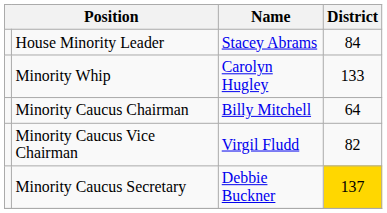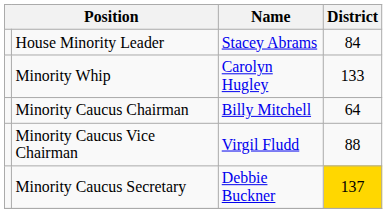 <table class="wikitable">
 <tr>
 <th colspan=2 align=center>Position</th>
 <th align="center" width="99">Name</th>
 <th align=center>District</th>
 </tr>
 <tr>
 <td></td>
 <td width="201">House Minority Leader</td>
 <td><a href='#'>Stacey Abrams</a></td>
 <td align=center>84</td>
 </tr>
 <tr>
 <td></td>
 <td>Minority Whip</td>
 <td><a href='#'>Carolyn Hugley</a></td>
 <td align=center>133</td>
 </tr>
 <tr>
 <td></td>
 <td>Minority Caucus Chairman</td>
 <td><a href='#'>Billy Mitchell</a></td>
 <td align=center>64</td>
 </tr>
 <tr>
 <td></td>
 <td>Minority Caucus Vice Chairman</td>
 <td><a href='#'>Virgil Fludd</a></td>
-<td align=center>82</td>
+<td align=center>88</td>
 </tr>
 <tr>
 <td></td>
 <td>Minority Caucus Secretary</td>
 <td><a href='#'>Debbie Buckner</a></td>
 <td align=center style="background: gold;">137</td>
 </tr>
 <tr>
 </tr>
 </table>
